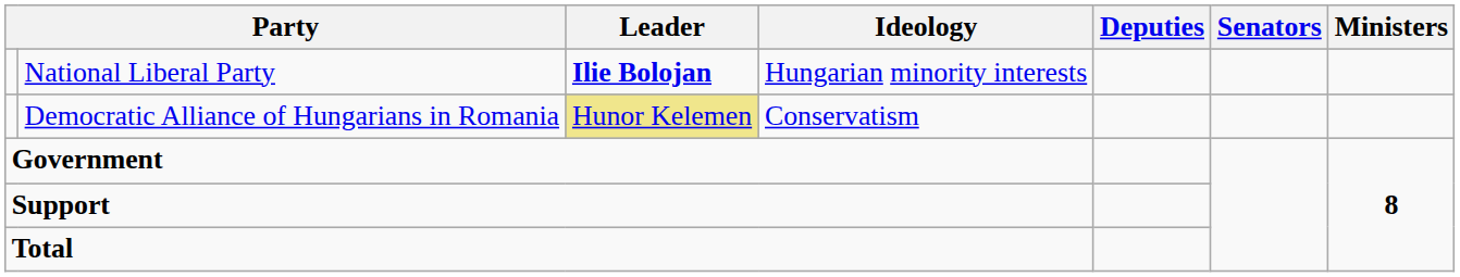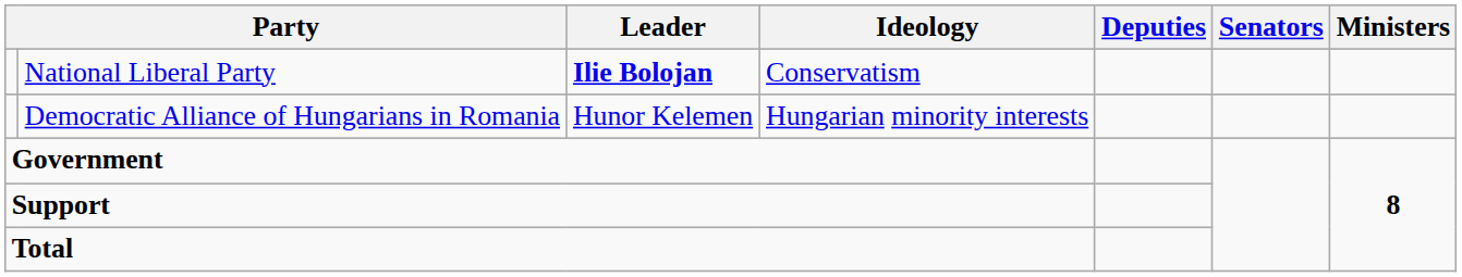 <table class="wikitable" style="text-align:left">
 <tr>
 <th colspan="2">Party</th>
 <th>Leader</th>
 <th>Ideology</th>
 <th><a href='#'>Deputies</a></th>
 <th><a href='#'>Senators</a></th>
 <th>Ministers</th>
 </tr>
 <tr>
 <td></td>
 <td><a href='#'>National Liberal Party</a></td>
 <td><strong><a href='#'>Ilie Bolojan</a></strong></td>
-<td><a href='#'>Hungarian</a> <a href='#'>minority interests</a></td>
+<td><a href='#'>Conservatism</a></td>
 <td></td>
 <td></td>
 <td></td>
 </tr>
 <tr>
 <td></td>
 <td><a href='#'>Democratic Alliance of Hungarians in Romania</a></td>
-<td style="background: khaki;"><a href='#'>Hunor Kelemen</a></td>
-<td><a href='#'>Conservatism</a></td>
+<td><a href='#'>Hunor Kelemen</a></td>
+<td><a href='#'>Hungarian</a> <a href='#'>minority interests</a></td>
 <td></td>
 <td></td>
 <td></td>
 </tr>
 <tr>
 <td colspan=4><strong>Government</strong></td>
 <td></td>
 <td rowspan=3></td>
 <td rowspan=3 align=center><strong>8</strong></td>
 </tr>
 <tr>
 <td colspan=4><strong>Support</strong></td>
 <td></td>
 </tr>
 <tr>
 <td colspan=4><strong>Total</strong></td>
 <td></td>
 </tr>
 </table>
